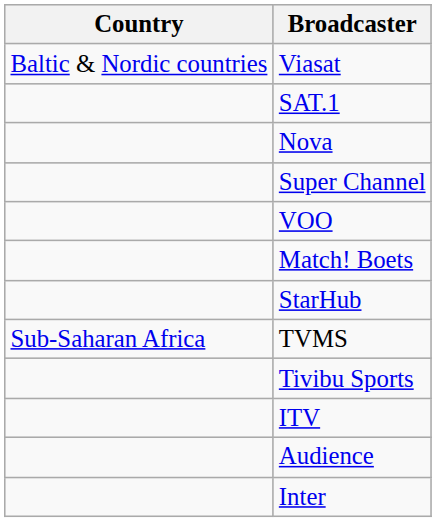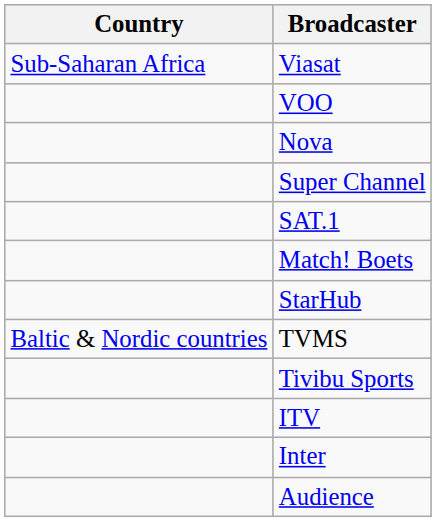 <table class="wikitable">
 <tr>
 <th align=center>Country</th>
 <th align=center>Broadcaster</th>
 </tr>
 <tr>
-<td><a href='#'>Baltic</a> & <a href='#'>Nordic countries</a></td>
+<td><a href='#'>Sub-Saharan Africa</a></td>
 <td><a href='#'>Viasat</a></td>
 </tr>
 <tr>
 <td></td>
-<td><a href='#'>SAT.1</a></td>
+<td><a href='#'>VOO</a></td>
 </tr>
 <tr>
 <td></td>
 <td><a href='#'>Nova</a></td>
 </tr>
 <tr>
 <td></td>
 <td><a href='#'>Super Channel</a></td>
 </tr>
 <tr>
 <td></td>
-<td><a href='#'>VOO</a></td>
+<td><a href='#'>SAT.1</a></td>
 </tr>
 <tr>
 <td></td>
 <td><a href='#'>Match! Boets</a></td>
 </tr>
 <tr>
 <td></td>
 <td><a href='#'>StarHub</a></td>
 </tr>
 <tr>
-<td><a href='#'>Sub-Saharan Africa</a></td>
+<td><a href='#'>Baltic</a> & <a href='#'>Nordic countries</a></td>
 <td>TVMS</td>
 </tr>
 <tr>
 <td></td>
 <td><a href='#'>Tivibu Sports</a></td>
 </tr>
 <tr>
 <td></td>
 <td><a href='#'>ITV</a></td>
 </tr>
 <tr>
 <td></td>
-<td><a href='#'>Audience</a></td>
+<td><a href='#'>Inter</a></td>
 </tr>
 <tr>
 <td></td>
-<td><a href='#'>Inter</a></td>
+<td><a href='#'>Audience</a></td>
 </tr>
 </table>
